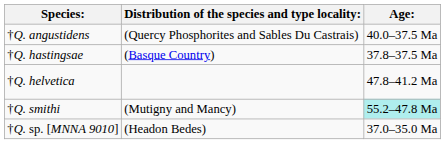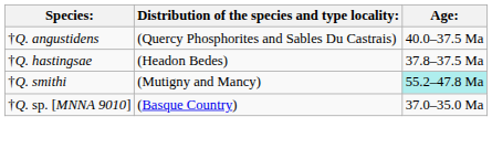 <table class="wikitable">
 <tr>
 <th>Species:</th>
 <th>Distribution of the species and type locality:</th>
 <th>Age:</th>
 </tr>
 <tr style="vertical-align:center;">
 <td>†<em>Q. angustidens</em> </td>
 <td> (Quercy Phosphorites and Sables Du Castrais)</td>
 <td>40.0–37.5 Ma</td>
 </tr>
 <tr style="vertical-align:center;">
 <td>†<em>Q. hastingsae</em> </td>
-<td> (<a href='#'>Basque Country</a>)</td>
+<td> (Headon Bedes)</td>
 <td>37.8–37.5 Ma</td>
-</tr>
-<tr style="vertical-align:center;">
-<td>†<em>Q. helvetica</em> </td>
-<td><br><br></td>
-<td>47.8–41.2 Ma</td>
 </tr>
 <tr style="vertical-align:center;">
 <td>†<em>Q. smithi</em> </td>
 <td> (Mutigny and Mancy)</td>
 <td style="background: paleturquoise;">55.2–47.8 Ma</td>
 </tr>
 <tr style="vertical-align:center;">
 <td>†<em>Q.</em> sp. [<em>MNNA 9010</em>] </td>
-<td> (Headon Bedes)</td>
+<td> (<a href='#'>Basque Country</a>)</td>
 <td>37.0–35.0 Ma</td>
 </tr>
 </table>
